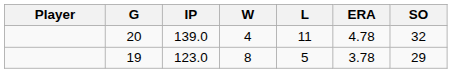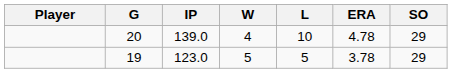 <table class="wikitable sortable">
 <tr>
 <th bgcolor="#DDDDFF" width="16%">Player</th>
 <th bgcolor="#DDDDFF" width="9%">G</th>
 <th bgcolor="#DDDDFF" width="9%">IP</th>
 <th bgcolor="#DDDDFF" width="9%">W</th>
 <th bgcolor="#DDDDFF" width="9%">L</th>
 <th bgcolor="#DDDDFF" width="9%">ERA</th>
 <th bgcolor="#DDDDFF" width="9%">SO</th>
 </tr>
 <tr align="center">
 <td></td>
 <td>20</td>
 <td>139.0</td>
 <td>4</td>
-<td>11</td>
+<td>10</td>
 <td>4.78</td>
-<td>32</td>
+<td>29</td>
 </tr>
 <tr align="center">
 <td></td>
 <td>19</td>
 <td>123.0</td>
-<td>8</td>
+<td>5</td>
 <td>5</td>
 <td>3.78</td>
 <td>29</td>
 </tr>
 </table>
